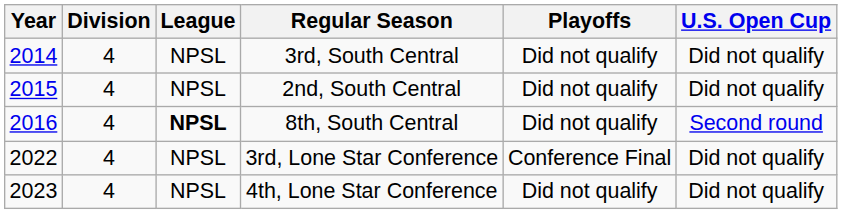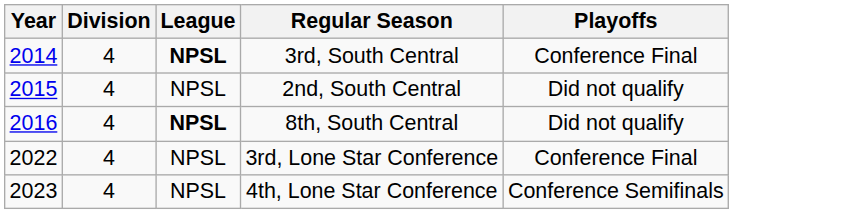 <table class="wikitable" style="text-align:center;">
 <tr>
 <th>Year</th>
 <th>Division</th>
 <th>League</th>
 <th>Regular Season</th>
 <th>Playoffs</th>
-<th><a href='#'>U.S. Open Cup</a></th>
 </tr>
 <tr>
 <td><a href='#'>2014</a></td>
 <td>4</td>
-<td>NPSL</td>
+<td><strong>NPSL</strong></td>
 <td>3rd, South Central</td>
-<td>Did not qualify</td>
-<td>Did not qualify</td>
+<td>Conference Final</td>
 </tr>
 <tr>
 <td><a href='#'>2015</a></td>
 <td>4</td>
 <td>NPSL</td>
 <td>2nd, South Central</td>
-<td>Did not qualify</td>
 <td>Did not qualify</td>
 </tr>
 <tr>
 <td><a href='#'>2016</a></td>
 <td>4</td>
 <td><strong>NPSL</strong></td>
 <td>8th, South Central</td>
 <td>Did not qualify</td>
-<td><a href='#'>Second round</a></td>
 </tr>
 <tr>
 <td>2022</td>
 <td>4</td>
 <td>NPSL</td>
 <td>3rd, Lone Star Conference</td>
 <td>Conference Final</td>
-<td>Did not qualify</td>
 </tr>
 <tr>
 <td>2023</td>
 <td>4</td>
 <td>NPSL</td>
 <td>4th, Lone Star Conference</td>
-<td>Did not qualify</td>
-<td>Did not qualify</td>
+<td>Conference Semifinals</td>
 </tr>
 </table>
